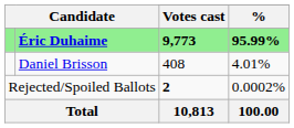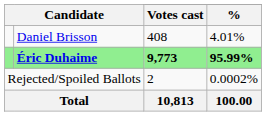 <table class="wikitable">
 <tr>
 <th rowspan="2" colspan="2">Candidate</th>
 </tr>
 <tr>
 <th>Votes cast</th>
 <th>%</th>
 </tr>
+<tr>
+<td></td>
+<td><a href='#'>Daniel Brisson</a></td>
+<td>408</td>
+<td>4.01%</td>
+</tr>
 <tr style="background:lightgreen;">
 <td></td>
 <td><strong><a href='#'>Éric Duhaime</a></strong></td>
 <td><strong>9,773</strong></td>
 <td><strong>95.99%</strong></td>
 </tr>
 <tr>
-<td></td>
-<td><a href='#'>Daniel Brisson</a></td>
-<td>408</td>
-<td>4.01%</td>
-</tr>
-<tr>
 <td colspan="2">Rejected/Spoiled Ballots</td>
-<td><strong>2</strong></td>
+<td>2</td>
 <td>0.0002%</td>
 </tr>
 <tr>
 <th colspan="2">Total</th>
 <th>10,813</th>
 <th>100.00</th>
 </tr>
 </table>
